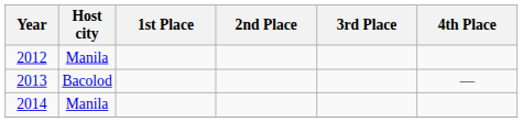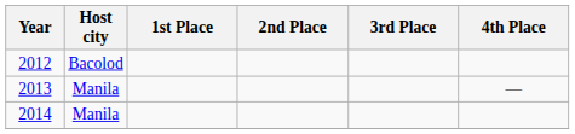 <table class="wikitable" style="margin:1em auto; text-align: center;">
 <tr>
 <th width=50px>Year</th>
 <th width=50px>Host city</th>
 <th width=100px>1st Place</th>
 <th width=100px>2nd Place</th>
 <th width=100px>3rd Place</th>
 <th width=100px>4th Place</th>
 </tr>
 <tr>
 <td><a href='#'>2012</a></td>
-<td><a href='#'>Manila</a></td>
+<td><a href='#'>Bacolod</a></td>
 <td></td>
 <td></td>
 <td></td>
 <td></td>
 </tr>
 <tr>
 <td><a href='#'>2013</a></td>
-<td><a href='#'>Bacolod</a></td>
+<td><a href='#'>Manila</a></td>
 <td></td>
 <td></td>
 <td></td>
 <td>—</td>
 </tr>
 <tr>
 <td><a href='#'>2014</a></td>
 <td><a href='#'>Manila</a></td>
 <td></td>
 <td></td>
 <td></td>
 <td></td>
 </tr>
 <tr>
 </tr>
 </table>
